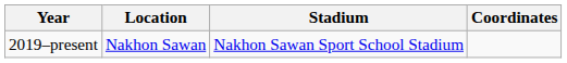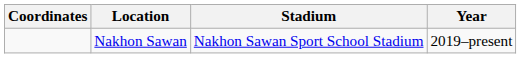 <table class="wikitable sortable">
 <tr>
-<th>Year</th>
+<th>Coordinates</th>
 <th>Location</th>
 <th>Stadium</th>
-<th>Coordinates</th>
+<th>Year</th>
 </tr>
 <tr>
-<td>2019–present</td>
+<td></td>
 <td><a href='#'>Nakhon Sawan</a></td>
 <td><a href='#'>Nakhon Sawan Sport School Stadium</a></td>
-<td></td>
+<td>2019–present</td>
 </tr>
 </table>
